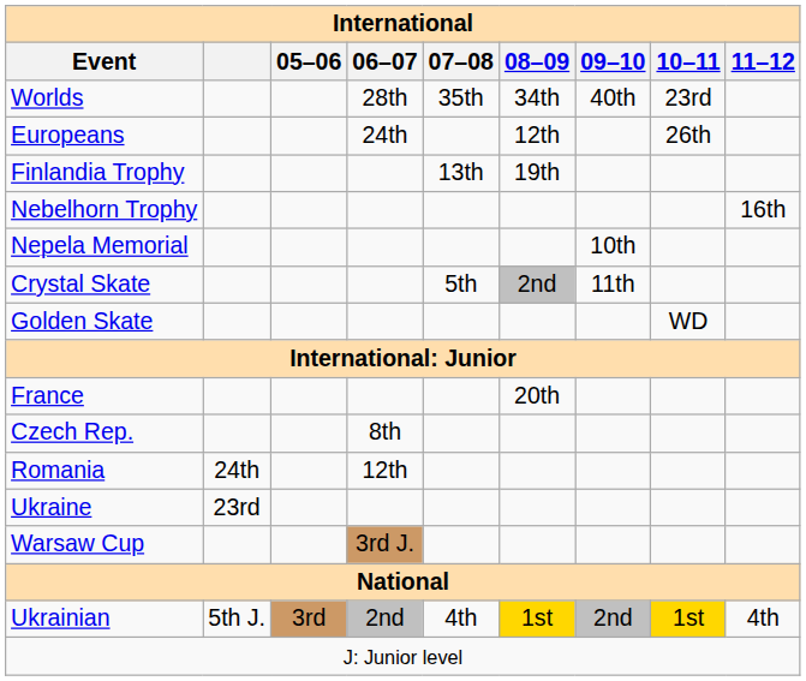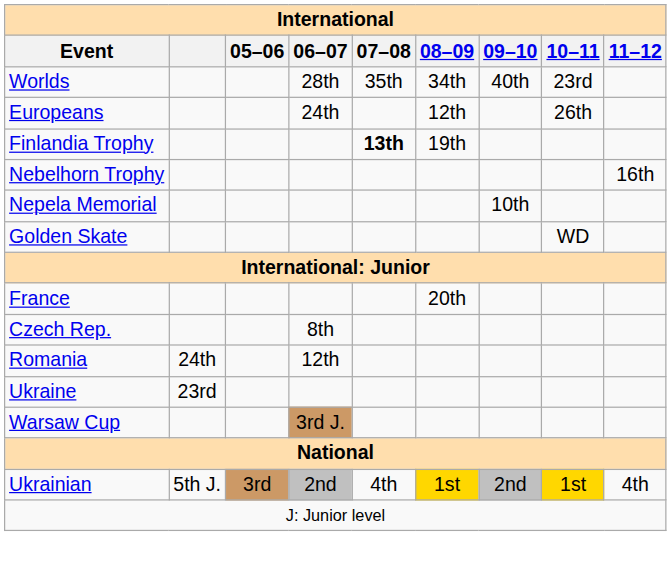 <table class="wikitable" style="text-align:center">
 <tr>
 <th style="background-color: #ffdead; " colspan=9 align=center>International</th>
 </tr>
 <tr>
 <th>Event</th>
 <th></th>
 <th>05–06</th>
 <th>06–07</th>
 <th>07–08</th>
 <th><a href='#'>08–09</a></th>
 <th><a href='#'>09–10</a></th>
 <th><a href='#'>10–11</a></th>
 <th><a href='#'>11–12</a></th>
 </tr>
 <tr>
 <td align=left><a href='#'>Worlds</a></td>
 <td></td>
 <td></td>
 <td>28th</td>
 <td>35th</td>
 <td>34th</td>
 <td>40th</td>
 <td>23rd</td>
 <td></td>
 </tr>
 <tr>
 <td align=left><a href='#'>Europeans</a></td>
 <td></td>
 <td></td>
 <td>24th</td>
 <td></td>
 <td>12th</td>
 <td></td>
 <td>26th</td>
 <td></td>
 </tr>
 <tr>
 <td align=left><a href='#'>Finlandia Trophy</a></td>
 <td></td>
 <td></td>
 <td></td>
-<td>13th</td>
+<td><strong>13th</strong></td>
 <td>19th</td>
 <td></td>
 <td></td>
 <td></td>
 </tr>
 <tr>
 <td align=left><a href='#'>Nebelhorn Trophy</a></td>
 <td></td>
 <td></td>
 <td></td>
 <td></td>
 <td></td>
 <td></td>
 <td></td>
 <td>16th</td>
 </tr>
 <tr>
 <td align=left><a href='#'>Nepela Memorial</a></td>
 <td></td>
 <td></td>
 <td></td>
 <td></td>
 <td></td>
 <td>10th</td>
-<td></td>
-<td></td>
-</tr>
-<tr>
-<td align=left><a href='#'>Crystal Skate</a></td>
-<td></td>
-<td></td>
-<td></td>
-<td>5th</td>
-<td bgcolor=silver>2nd</td>
-<td>11th</td>
 <td></td>
 <td></td>
 </tr>
 <tr>
 <td align=left><a href='#'>Golden Skate</a></td>
 <td></td>
 <td></td>
 <td></td>
 <td></td>
 <td></td>
 <td></td>
 <td>WD</td>
 <td></td>
 </tr>
 <tr>
 <th style="background-color: #ffdead; " colspan=9 align=center>International: Junior</th>
 </tr>
 <tr>
 <td align=left> <a href='#'>France</a></td>
 <td></td>
 <td></td>
 <td></td>
 <td></td>
 <td>20th</td>
 <td></td>
 <td></td>
 <td></td>
 </tr>
 <tr>
 <td align=left> <a href='#'>Czech Rep.</a></td>
 <td></td>
 <td></td>
 <td>8th</td>
 <td></td>
 <td></td>
 <td></td>
 <td></td>
 <td></td>
 </tr>
 <tr>
 <td align=left> <a href='#'>Romania</a></td>
 <td>24th</td>
 <td></td>
 <td>12th</td>
 <td></td>
 <td></td>
 <td></td>
 <td></td>
 <td></td>
 </tr>
 <tr>
 <td align=left> <a href='#'>Ukraine</a></td>
 <td>23rd</td>
 <td></td>
 <td></td>
 <td></td>
 <td></td>
 <td></td>
 <td></td>
 <td></td>
 </tr>
 <tr>
 <td align=left><a href='#'>Warsaw Cup</a></td>
 <td></td>
 <td></td>
 <td bgcolor=cc9966>3rd J.</td>
 <td></td>
 <td></td>
 <td></td>
 <td></td>
 <td></td>
 </tr>
 <tr>
 <th style="background-color: #ffdead; " colspan=9 align=center>National</th>
 </tr>
 <tr>
 <td align=left><a href='#'>Ukrainian</a></td>
 <td>5th J.</td>
 <td bgcolor=cc9966>3rd</td>
 <td bgcolor=silver>2nd</td>
 <td>4th</td>
 <td bgcolor=gold>1st</td>
 <td bgcolor=silver>2nd</td>
 <td bgcolor=gold>1st</td>
 <td>4th</td>
 </tr>
 <tr>
 <td colspan=9 align=center><small> J: Junior level </small></td>
 </tr>
 </table>
